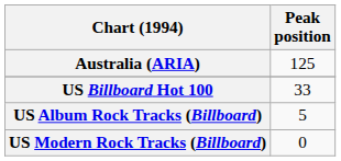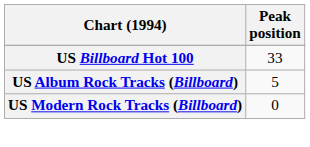 <table class="wikitable sortable plainrowheaders" style="text-align:center">
 <tr>
 <th>Chart (1994)</th>
 <th>Peak<br>position</th>
-</tr>
-<tr>
-<th scope="row">Australia (<a href='#'>ARIA</a>)</th>
-<td align="center">125</td>
 </tr>
 <tr>
 </tr>
 <tr>
 </tr>
 <tr>
 </tr>
 <tr>
 </tr>
 <tr>
 <th scope="row">US <a href='#'><em>Billboard</em> Hot 100</a></th>
 <td>33</td>
 </tr>
 <tr>
 <th scope="row">US <a href='#'>Album Rock Tracks</a> (<em><a href='#'>Billboard</a></em>)</th>
 <td>5</td>
 </tr>
 <tr>
 <th scope="row">US <a href='#'>Modern Rock Tracks</a> (<em><a href='#'>Billboard</a></em>)</th>
 <td>0</td>
 </tr>
 </table>
